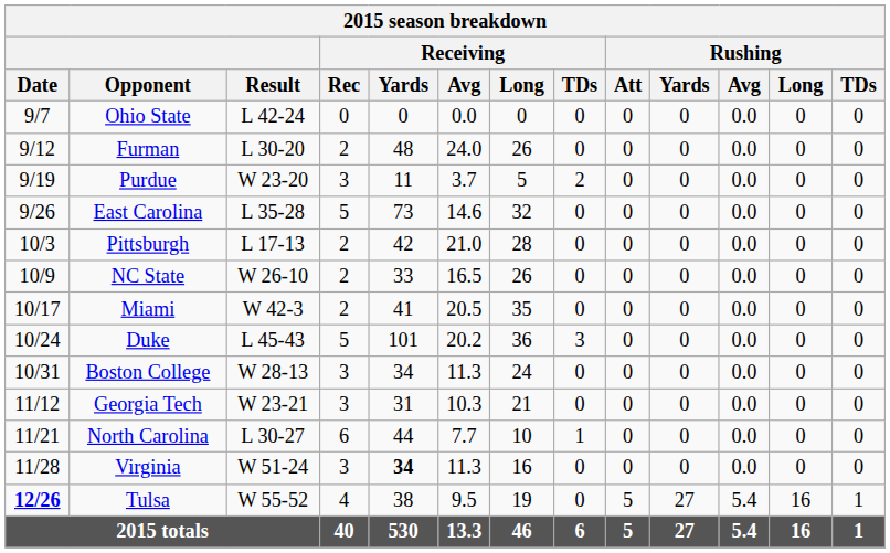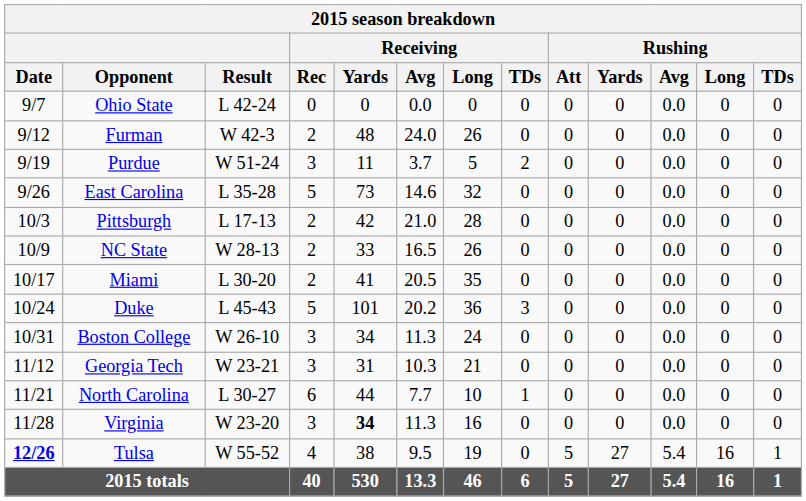 <table class="wikitable collapsible collapsed" style="text-align:center; width:700px">
 <tr>
 <th colspan=13>2015 season breakdown</th>
 </tr>
 <tr>
 <th colspan=3></th>
 <th colspan=5>Receiving</th>
 <th colspan=5>Rushing</th>
 </tr>
 <tr>
 <th>Date</th>
 <th>Opponent</th>
 <th>Result</th>
 <th>Rec</th>
 <th>Yards</th>
 <th>Avg</th>
 <th>Long</th>
 <th>TDs</th>
 <th>Att</th>
 <th>Yards</th>
 <th>Avg</th>
 <th>Long</th>
 <th>TDs</th>
 </tr>
 <tr>
 <td>9/7</td>
 <td><a href='#'>Ohio State</a></td>
 <td>L 42-24</td>
 <td>0</td>
 <td>0</td>
 <td>0.0</td>
 <td>0</td>
 <td>0</td>
 <td>0</td>
 <td>0</td>
 <td>0.0</td>
 <td>0</td>
 <td>0</td>
 </tr>
 <tr>
 <td>9/12</td>
 <td><a href='#'>Furman</a></td>
-<td>L 30-20</td>
+<td>W 42-3</td>
 <td>2</td>
 <td>48</td>
 <td>24.0</td>
 <td>26</td>
 <td>0</td>
 <td>0</td>
 <td>0</td>
 <td>0.0</td>
 <td>0</td>
 <td>0</td>
 </tr>
 <tr>
 <td>9/19</td>
 <td><a href='#'>Purdue</a></td>
-<td>W 23-20</td>
+<td>W 51-24</td>
 <td>3</td>
 <td>11</td>
 <td>3.7</td>
 <td>5</td>
 <td>2</td>
 <td>0</td>
 <td>0</td>
 <td>0.0</td>
 <td>0</td>
 <td>0</td>
 </tr>
 <tr>
 <td>9/26</td>
 <td><a href='#'>East Carolina</a></td>
 <td>L 35-28</td>
 <td>5</td>
 <td>73</td>
 <td>14.6</td>
 <td>32</td>
 <td>0</td>
 <td>0</td>
 <td>0</td>
 <td>0.0</td>
 <td>0</td>
 <td>0</td>
 </tr>
 <tr>
 <td>10/3</td>
 <td><a href='#'>Pittsburgh</a></td>
 <td>L 17-13</td>
 <td>2</td>
 <td>42</td>
 <td>21.0</td>
 <td>28</td>
 <td>0</td>
 <td>0</td>
 <td>0</td>
 <td>0.0</td>
 <td>0</td>
 <td>0</td>
 </tr>
 <tr>
 <td>10/9</td>
 <td><a href='#'>NC State</a></td>
-<td>W 26-10</td>
+<td>W 28-13</td>
 <td>2</td>
 <td>33</td>
 <td>16.5</td>
 <td>26</td>
 <td>0</td>
 <td>0</td>
 <td>0</td>
 <td>0.0</td>
 <td>0</td>
 <td>0</td>
 </tr>
 <tr>
 <td>10/17</td>
 <td><a href='#'>Miami</a></td>
-<td>W 42-3</td>
+<td>L 30-20</td>
 <td>2</td>
 <td>41</td>
 <td>20.5</td>
 <td>35</td>
 <td>0</td>
 <td>0</td>
 <td>0</td>
 <td>0.0</td>
 <td>0</td>
 <td>0</td>
 </tr>
 <tr>
 <td>10/24</td>
 <td><a href='#'>Duke</a></td>
 <td>L 45-43</td>
 <td>5</td>
 <td>101</td>
 <td>20.2</td>
 <td>36</td>
 <td>3</td>
 <td>0</td>
 <td>0</td>
 <td>0.0</td>
 <td>0</td>
 <td>0</td>
 </tr>
 <tr>
 <td>10/31</td>
 <td><a href='#'>Boston College</a></td>
-<td>W 28-13</td>
+<td>W 26-10</td>
 <td>3</td>
 <td>34</td>
 <td>11.3</td>
 <td>24</td>
 <td>0</td>
 <td>0</td>
 <td>0</td>
 <td>0.0</td>
 <td>0</td>
 <td>0</td>
 </tr>
 <tr>
 <td>11/12</td>
 <td><a href='#'>Georgia Tech</a></td>
 <td>W 23-21</td>
 <td>3</td>
 <td>31</td>
 <td>10.3</td>
 <td>21</td>
 <td>0</td>
 <td>0</td>
 <td>0</td>
 <td>0.0</td>
 <td>0</td>
 <td>0</td>
 </tr>
 <tr>
 <td>11/21</td>
 <td><a href='#'>North Carolina</a></td>
 <td>L 30-27</td>
 <td>6</td>
 <td>44</td>
 <td>7.7</td>
 <td>10</td>
 <td>1</td>
 <td>0</td>
 <td>0</td>
 <td>0.0</td>
 <td>0</td>
 <td>0</td>
 </tr>
 <tr>
 <td>11/28</td>
 <td><a href='#'>Virginia</a></td>
-<td>W 51-24</td>
+<td>W 23-20</td>
 <td>3</td>
 <td><strong>34</strong></td>
 <td>11.3</td>
 <td>16</td>
 <td>0</td>
 <td>0</td>
 <td>0</td>
 <td>0.0</td>
 <td>0</td>
 <td>0</td>
 </tr>
 <tr>
 <td><strong><a href='#'>12/26</a></strong></td>
 <td><a href='#'>Tulsa</a></td>
 <td>W 55-52</td>
 <td>4</td>
 <td>38</td>
 <td>9.5</td>
 <td>19</td>
 <td>0</td>
 <td>5</td>
 <td>27</td>
 <td>5.4</td>
 <td>16</td>
 <td>1</td>
 </tr>
 <tr style="background:#555; font-weight:bold; color:white;">
 <td colspan=3>2015 totals</td>
 <td>40</td>
 <td>530</td>
 <td>13.3</td>
 <td>46</td>
 <td>6</td>
 <td>5</td>
 <td>27</td>
 <td>5.4</td>
 <td>16</td>
 <td>1</td>
 </tr>
 </table>
